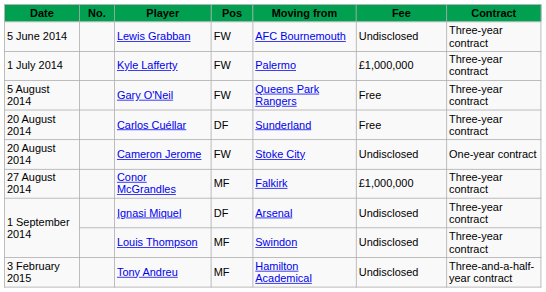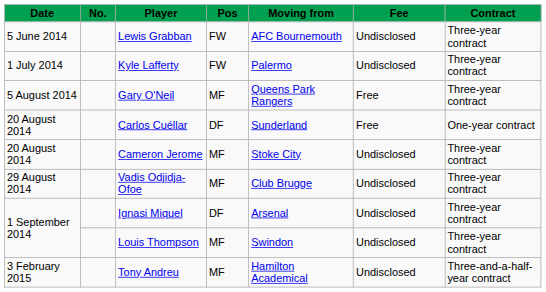 <table class="wikitable"  style="font-size:90%; width:80%;">
 <tr>
 <th style="background:#00a050; color:black;  width:4%;">Date</th>
 <th style="background:#00a050; color:black;  width:3%;">No.</th>
 <th style="background:#00a050; color:black;  width:8%;">Player</th>
 <th style="background:#00a050; color:black;  width:4%;">Pos</th>
 <th style="background:#00a050; color:black;  width:8%;">Moving from</th>
 <th style="background:#00a050; color:black;  width:6.25%;">Fee</th>
 <th style="background:#00a050; color:black;  width:10%;">Contract</th>
 </tr>
 <tr>
 <td>5 June 2014</td>
 <td></td>
 <td> <a href='#'>Lewis Grabban</a></td>
 <td>FW</td>
 <td> <a href='#'>AFC Bournemouth</a></td>
 <td>Undisclosed</td>
 <td>Three-year contract</td>
 </tr>
 <tr>
 <td>1 July 2014</td>
 <td></td>
 <td> <a href='#'>Kyle Lafferty</a></td>
 <td>FW</td>
 <td> <a href='#'>Palermo</a></td>
-<td>£1,000,000</td>
+<td>Undisclosed</td>
 <td>Three-year contract</td>
 </tr>
 <tr>
 <td>5 August 2014</td>
 <td></td>
 <td> <a href='#'>Gary O'Neil</a></td>
-<td>FW</td>
+<td>MF</td>
 <td> <a href='#'>Queens Park Rangers</a></td>
 <td>Free</td>
 <td>Three-year contract</td>
 </tr>
 <tr>
 <td>20 August 2014</td>
 <td></td>
 <td> <a href='#'>Carlos Cuéllar</a></td>
 <td>DF</td>
 <td> <a href='#'>Sunderland</a></td>
 <td>Free</td>
-<td>Three-year contract</td>
+<td>One-year contract</td>
 </tr>
 <tr>
 <td>20 August 2014</td>
 <td></td>
 <td> <a href='#'>Cameron Jerome</a></td>
-<td>FW</td>
+<td>MF</td>
 <td> <a href='#'>Stoke City</a></td>
 <td>Undisclosed</td>
-<td>One-year contract</td>
+<td>Three-year contract</td>
 </tr>
 <tr>
-<td>27 August 2014</td>
+<td>29 August 2014</td>
 <td></td>
-<td> <a href='#'>Conor McGrandles</a></td>
+<td> <a href='#'>Vadis Odjidja-Ofoe</a></td>
 <td>MF</td>
-<td> <a href='#'>Falkirk</a></td>
-<td>£1,000,000</td>
+<td> <a href='#'>Club Brugge</a></td>
+<td>Undisclosed</td>
 <td>Three-year contract</td>
 </tr>
 <tr>
 <td rowspan=2>1 September 2014</td>
 <td></td>
 <td> <a href='#'>Ignasi Miquel</a></td>
 <td>DF</td>
 <td> <a href='#'>Arsenal</a></td>
 <td>Undisclosed</td>
 <td>Three-year contract</td>
 </tr>
 <tr>
 <td></td>
 <td> <a href='#'>Louis Thompson</a></td>
 <td>MF</td>
 <td> <a href='#'>Swindon</a></td>
 <td>Undisclosed</td>
 <td>Three-year contract</td>
 </tr>
 <tr>
 <td>3 February 2015</td>
 <td></td>
 <td> <a href='#'>Tony Andreu</a></td>
 <td>MF</td>
 <td> <a href='#'>Hamilton Academical</a></td>
 <td>Undisclosed</td>
 <td>Three-and-a-half-year contract</td>
 </tr>
 </table>
